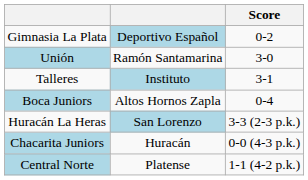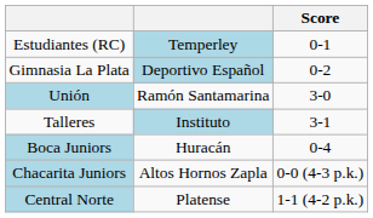 <table class="wikitable" style="text-align: center;">
 <tr>
 <th></th>
 <th></th>
 <th>Score</th>
+</tr>
+<tr>
+<td>Estudiantes (RC)</td>
+<td bgcolor="lightblue">Temperley</td>
+<td>0-1</td>
 </tr>
 <tr>
 <td>Gimnasia La Plata</td>
 <td bgcolor="lightblue">Deportivo Español</td>
 <td>0-2</td>
 </tr>
 <tr>
 <td bgcolor="lightblue">Unión</td>
 <td>Ramón Santamarina</td>
 <td>3-0</td>
 </tr>
 <tr>
 <td>Talleres</td>
 <td bgcolor="lightblue">Instituto</td>
 <td>3-1</td>
 </tr>
 <tr>
 <td bgcolor="lightblue">Boca Juniors</td>
-<td>Altos Hornos Zapla</td>
+<td>Huracán</td>
 <td>0-4</td>
 </tr>
 <tr>
-<td>Huracán La Heras</td>
-<td bgcolor="lightblue">San Lorenzo</td>
-<td>3-3 (2-3 p.k.)</td>
-</tr>
-<tr>
 <td bgcolor="lightblue">Chacarita Juniors</td>
-<td>Huracán</td>
+<td>Altos Hornos Zapla</td>
 <td>0-0 (4-3 p.k.)</td>
 </tr>
 <tr>
 <td bgcolor="lightblue">Central Norte</td>
 <td>Platense</td>
 <td>1-1 (4-2 p.k.)</td>
 </tr>
 </table>
